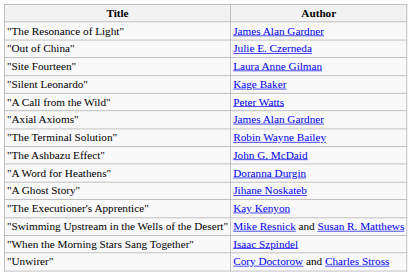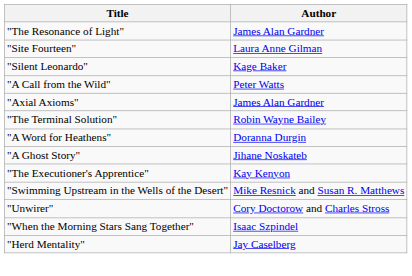 <table class="wikitable">
 <tr>
 <th>Title</th>
 <th>Author</th>
 </tr>
 <tr>
 <td>"The Resonance of Light"</td>
 <td><a href='#'>James Alan Gardner</a></td>
-</tr>
-<tr>
-<td>"Out of China"</td>
-<td><a href='#'>Julie E. Czerneda</a></td>
 </tr>
 <tr>
 <td>"Site Fourteen"</td>
 <td><a href='#'>Laura Anne Gilman</a></td>
 </tr>
 <tr>
 <td>"Silent Leonardo"</td>
 <td><a href='#'>Kage Baker</a></td>
 </tr>
 <tr>
 <td>"A Call from the Wild"</td>
 <td><a href='#'>Peter Watts</a></td>
 </tr>
 <tr>
 <td>"Axial Axioms"</td>
 <td><a href='#'>James Alan Gardner</a></td>
 </tr>
 <tr>
 <td>"The Terminal Solution"</td>
 <td><a href='#'>Robin Wayne Bailey</a></td>
 </tr>
 <tr>
-<td>"The Ashbazu Effect"</td>
-<td><a href='#'>John G. McDaid</a></td>
-</tr>
-<tr>
 <td>"A Word for Heathens"</td>
 <td><a href='#'>Doranna Durgin</a></td>
 </tr>
 <tr>
 <td>"A Ghost Story"</td>
 <td><a href='#'>Jihane Noskateb</a></td>
 </tr>
 <tr>
 <td>"The Executioner's Apprentice"</td>
 <td><a href='#'>Kay Kenyon</a></td>
 </tr>
 <tr>
 <td>"Swimming Upstream in the Wells of the Desert"</td>
 <td><a href='#'>Mike Resnick</a> and <a href='#'>Susan R. Matthews</a></td>
 </tr>
 <tr>
+<td>"Unwirer"</td>
+<td><a href='#'>Cory Doctorow</a> and <a href='#'>Charles Stross</a></td>
+</tr>
+<tr>
 <td>"When the Morning Stars Sang Together"</td>
 <td><a href='#'>Isaac Szpindel</a></td>
 </tr>
 <tr>
-<td>"Unwirer"</td>
-<td><a href='#'>Cory Doctorow</a> and <a href='#'>Charles Stross</a></td>
+<td>"Herd Mentality"</td>
+<td><a href='#'>Jay Caselberg</a></td>
 </tr>
 </table>
